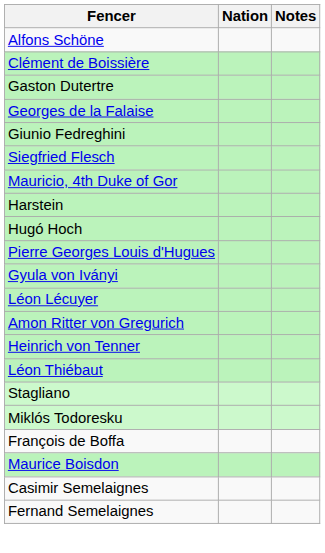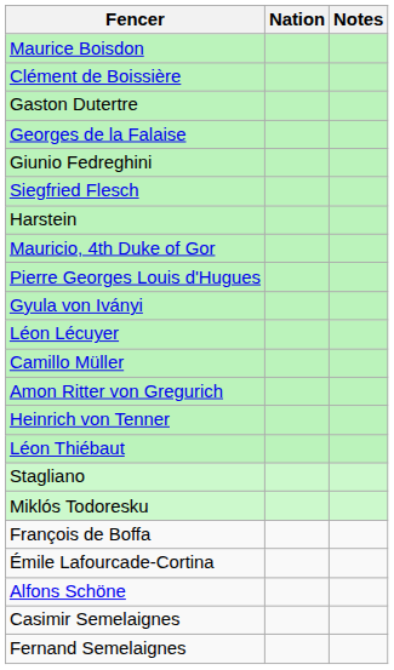 <table class="wikitable sortable" style="text-align:center">
 <tr>
 <th>Fencer</th>
 <th>Nation</th>
 <th>Notes</th>
 </tr>
-<tr>
-<td align=left><a href='#'>Alfons Schöne</a></td>
+<tr bgcolor=bbf3bb>
+<td align=left><a href='#'>Maurice Boisdon</a></td>
 <td align=left></td>
 <td></td>
 </tr>
 <tr bgcolor=bbf3bb>
 <td align=left><a href='#'>Clément de Boissière</a></td>
 <td align=left></td>
 <td></td>
 </tr>
 <tr bgcolor=bbf3bb>
 <td align=left>Gaston Dutertre</td>
 <td align=left></td>
 <td></td>
 </tr>
 <tr bgcolor=bbf3bb>
 <td align=left><a href='#'>Georges de la Falaise</a></td>
 <td align=left></td>
 <td></td>
 </tr>
 <tr bgcolor=bbf3bb>
 <td align=left>Giunio Fedreghini</td>
 <td align=left></td>
 <td></td>
 </tr>
 <tr bgcolor=bbf3bb>
 <td align=left><a href='#'>Siegfried Flesch</a></td>
 <td align=left></td>
 <td></td>
 </tr>
 <tr bgcolor=bbf3bb>
-<td align=left><a href='#'>Mauricio, 4th Duke of Gor</a></td>
-<td align=left></td>
-<td></td>
-</tr>
-<tr bgcolor=bbf3bb>
 <td align=left>Harstein</td>
 <td align=left></td>
 <td></td>
 </tr>
 <tr bgcolor=bbf3bb>
-<td align=left>Hugó Hoch</td>
+<td align=left><a href='#'>Mauricio, 4th Duke of Gor</a></td>
 <td align=left></td>
 <td></td>
 </tr>
 <tr bgcolor=bbf3bb>
 <td align=left><a href='#'>Pierre Georges Louis d'Hugues</a></td>
 <td align=left></td>
 <td></td>
 </tr>
 <tr bgcolor=bbf3bb>
 <td align=left><a href='#'>Gyula von Iványi</a></td>
 <td align=left></td>
 <td></td>
 </tr>
 <tr bgcolor=bbf3bb>
 <td align=left><a href='#'>Léon Lécuyer</a></td>
+<td align=left></td>
+<td></td>
+</tr>
+<tr bgcolor=bbf3bb>
+<td align=left><a href='#'>Camillo Müller</a></td>
 <td align=left></td>
 <td></td>
 </tr>
 <tr bgcolor=bbf3bb>
 <td align=left><a href='#'>Amon Ritter von Gregurich</a></td>
 <td align=left></td>
 <td></td>
 </tr>
 <tr bgcolor=bbf3bb>
 <td align=left><a href='#'>Heinrich von Tenner</a></td>
 <td align=left></td>
 <td></td>
 </tr>
 <tr bgcolor=bbf3bb>
 <td align=left><a href='#'>Léon Thiébaut</a></td>
 <td align=left></td>
 <td></td>
 </tr>
 <tr bgcolor=ccf9cc>
 <td align=left>Stagliano</td>
 <td align=left></td>
 <td></td>
 </tr>
 <tr bgcolor=ccf9cc>
 <td align=left>Miklós Todoresku</td>
 <td align=left></td>
 <td></td>
 </tr>
 <tr>
 <td align=left>François de Boffa</td>
 <td align=left></td>
 <td></td>
 </tr>
-<tr bgcolor=bbf3bb>
-<td align=left><a href='#'>Maurice Boisdon</a></td>
+<tr>
+<td align=left>Émile Lafourcade-Cortina</td>
+<td align=left></td>
+<td></td>
+</tr>
+<tr>
+<td align=left><a href='#'>Alfons Schöne</a></td>
 <td align=left></td>
 <td></td>
 </tr>
 <tr>
 <td align=left>Casimir Semelaignes</td>
 <td align=left></td>
 <td></td>
 </tr>
 <tr>
 <td align=left>Fernand Semelaignes</td>
 <td align=left></td>
 <td></td>
 </tr>
 </table>
